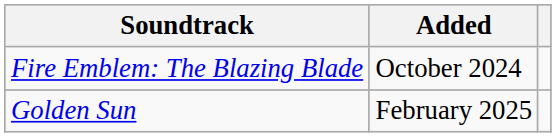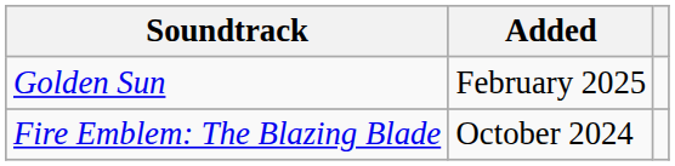 <table class="wikitable sortable">
 <tr>
 <th>Soundtrack</th>
 <th>Added</th>
 <th class="unsortable"></th>
 </tr>
 <tr>
+<td><em><a href='#'>Golden Sun</a></em></td>
+<td>February 2025</td>
+<td align="center"></td>
+</tr>
+<tr>
 <td><em><a href='#'>Fire Emblem: The Blazing Blade</a></em></td>
 <td>October 2024</td>
 <td align="center"></td>
 </tr>
-<tr>
-<td><em><a href='#'>Golden Sun</a></em></td>
-<td>February 2025</td>
-<td align="center"></td>
-</tr>
 </table>
